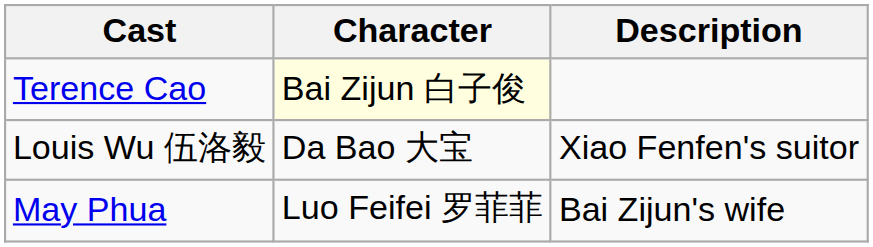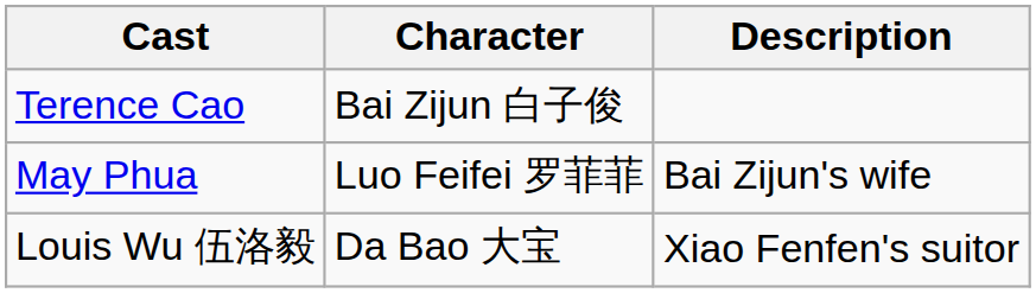 <table class="wikitable">
 <tr>
 <th>Cast</th>
 <th>Character</th>
 <th>Description</th>
 </tr>
 <tr>
 <td><a href='#'>Terence Cao</a></td>
-<td style="background: lightyellow;">Bai Zijun 白子俊</td>
+<td>Bai Zijun 白子俊</td>
 <td></td>
+</tr>
+<tr>
+<td><a href='#'>May Phua</a></td>
+<td>Luo Feifei 罗菲菲</td>
+<td>Bai Zijun's wife</td>
 </tr>
 <tr>
 <td>Louis Wu 伍洛毅</td>
 <td>Da Bao 大宝</td>
 <td>Xiao Fenfen's suitor</td>
 </tr>
-<tr>
-<td><a href='#'>May Phua</a></td>
-<td>Luo Feifei 罗菲菲</td>
-<td>Bai Zijun's wife</td>
-</tr>
 </table>
